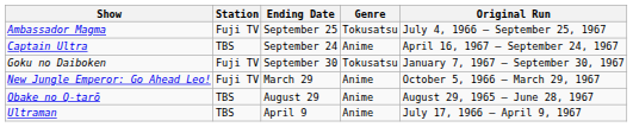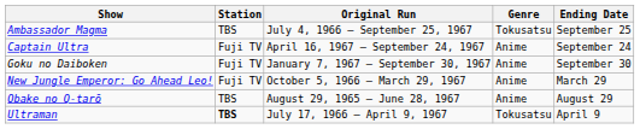 <table class="wikitable sortable">
 <tr>
 <th>Show</th>
 <th>Station</th>
+<th>Original Run</th>
+<th>Genre</th>
 <th>Ending Date</th>
-<th>Genre</th>
-<th>Original Run</th>
 </tr>
 <tr>
 <td><em><a href='#'>Ambassador Magma</a></em></td>
-<td Fuji Television>Fuji TV</td>
+<td Tokyo Broadcasting System>TBS</td>
+<td>July 4, 1966 – September 25, 1967</td>
+<td>Tokusatsu</td>
 <td>September 25</td>
-<td>Tokusatsu</td>
-<td>July 4, 1966 – September 25, 1967</td>
 </tr>
 <tr>
 <td><em><a href='#'>Captain Ultra</a></em></td>
-<td Tokyo Broadcasting System>TBS</td>
+<td Fuji Television>Fuji TV</td>
+<td>April 16, 1967 – September 24, 1967</td>
+<td>Anime</td>
 <td>September 24</td>
-<td>Anime</td>
-<td>April 16, 1967 – September 24, 1967</td>
 </tr>
 <tr>
 <td><em>Goku no Daiboken</em></td>
 <td Fuji Television>Fuji TV</td>
+<td>January 7, 1967 – September 30, 1967</td>
+<td>Anime</td>
 <td>September 30</td>
-<td>Tokusatsu</td>
-<td>January 7, 1967 – September 30, 1967</td>
 </tr>
 <tr>
 <td><em><a href='#'>New Jungle Emperor: Go Ahead Leo!</a></em></td>
 <td Fuji Television>Fuji TV</td>
+<td>October 5, 1966 – March 29, 1967</td>
+<td>Anime</td>
 <td>March 29</td>
-<td>Anime</td>
-<td>October 5, 1966 – March 29, 1967</td>
 </tr>
 <tr>
 <td><em><a href='#'>Obake no Q-tarō</a></em></td>
 <td Tokyo Broadcasting System>TBS</td>
+<td>August 29, 1965 – June 28, 1967</td>
+<td>Anime</td>
 <td>August 29</td>
-<td>Anime</td>
-<td>August 29, 1965 – June 28, 1967</td>
 </tr>
 <tr>
 <td><em><a href='#'>Ultraman</a></em></td>
-<td Tokyo Broadcasting System>TBS</td>
+<td Tokyo Broadcasting System><strong>TBS</strong></td>
+<td>July 17, 1966 – April 9, 1967</td>
+<td>Tokusatsu</td>
 <td>April 9</td>
-<td>Anime</td>
-<td>July 17, 1966 – April 9, 1967</td>
 </tr>
 </table>
